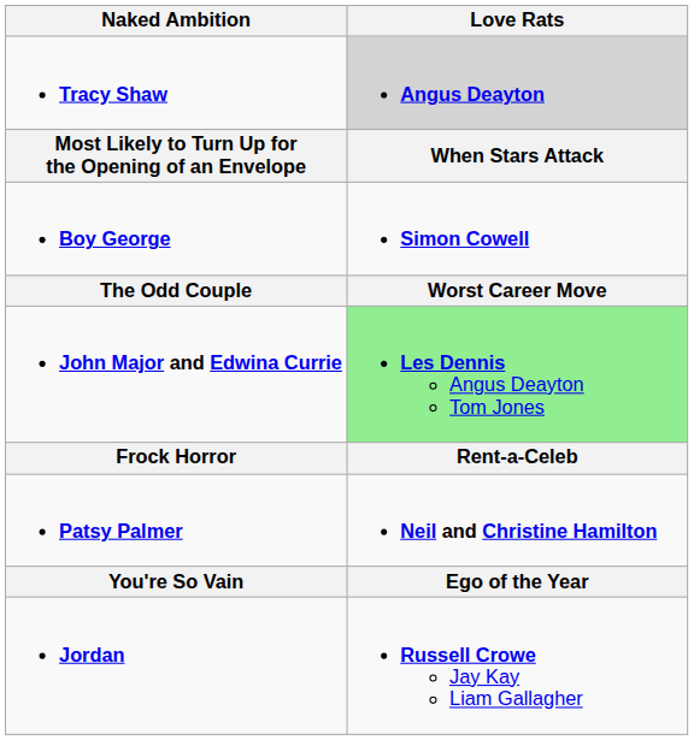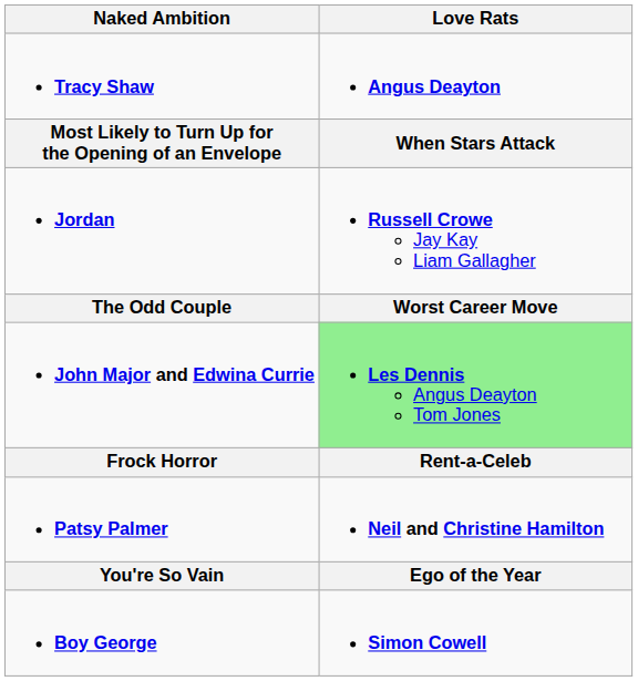 <table class=wikitable>
 <tr>
 <th style="width:50%">Naked Ambition</th>
 <th style="width:50%">Love Rats</th>
 </tr>
 <tr>
 <td valign=top><br><ul><li><strong><a href='#'>Tracy Shaw</a></strong></li></ul></td>
-<td valign=top style="background: lightgrey;"><br><ul><li><strong><a href='#'>Angus Deayton</a></strong></li></ul></td>
+<td valign=top><br><ul><li><strong><a href='#'>Angus Deayton</a></strong></li></ul></td>
 </tr>
 <tr>
 <th style="width:50%">Most Likely to Turn Up for<br>the Opening of an Envelope</th>
 <th style="width:50%">When Stars Attack</th>
 </tr>
 <tr>
-<td valign=top><br><ul><li><strong><a href='#'>Boy George</a></strong></li></ul></td>
-<td valign=top><br><ul><li><strong><a href='#'>Simon Cowell</a></strong></li></ul></td>
+<td valign=top><br><ul><li><strong><a href='#'>Jordan</a></strong></li></ul></td>
+<td valign=top><br><ul><li><strong><a href='#'>Russell Crowe</a></strong><ul><li><a href='#'>Jay Kay</a></li><li><a href='#'>Liam Gallagher</a></li></ul></li></ul></td>
 </tr>
 <tr>
 <th style="width:50%">The Odd Couple</th>
 <th style="width:50%">Worst Career Move</th>
 </tr>
 <tr>
 <td valign=top><br><ul><li><strong><a href='#'>John Major</a> and <a href='#'>Edwina Currie</a></strong></li></ul></td>
 <td valign=top style="background: lightgreen;"><br><ul><li><strong><a href='#'>Les Dennis</a></strong><ul><li><a href='#'>Angus Deayton</a></li><li><a href='#'>Tom Jones</a></li></ul></li></ul></td>
 </tr>
 <tr>
 <th style="width:50%">Frock Horror</th>
 <th style="width:50%">Rent-a-Celeb</th>
 </tr>
 <tr>
 <td valign=top><br><ul><li><strong><a href='#'>Patsy Palmer</a></strong></li></ul></td>
 <td valign=top><br><ul><li><strong><a href='#'>Neil</a> and <a href='#'>Christine Hamilton</a></strong></li></ul></td>
 </tr>
 <tr>
 <th style="width:50%">You're So Vain</th>
 <th style="width:50%">Ego of the Year</th>
 </tr>
 <tr>
-<td valign=top><br><ul><li><strong><a href='#'>Jordan</a></strong></li></ul></td>
-<td valign=top><br><ul><li><strong><a href='#'>Russell Crowe</a></strong><ul><li><a href='#'>Jay Kay</a></li><li><a href='#'>Liam Gallagher</a></li></ul></li></ul></td>
+<td valign=top><br><ul><li><strong><a href='#'>Boy George</a></strong></li></ul></td>
+<td valign=top><br><ul><li><strong><a href='#'>Simon Cowell</a></strong></li></ul></td>
 </tr>
 </table>
